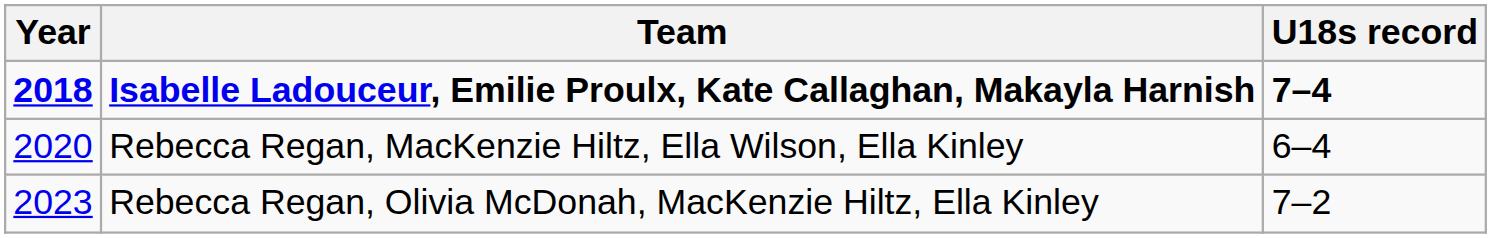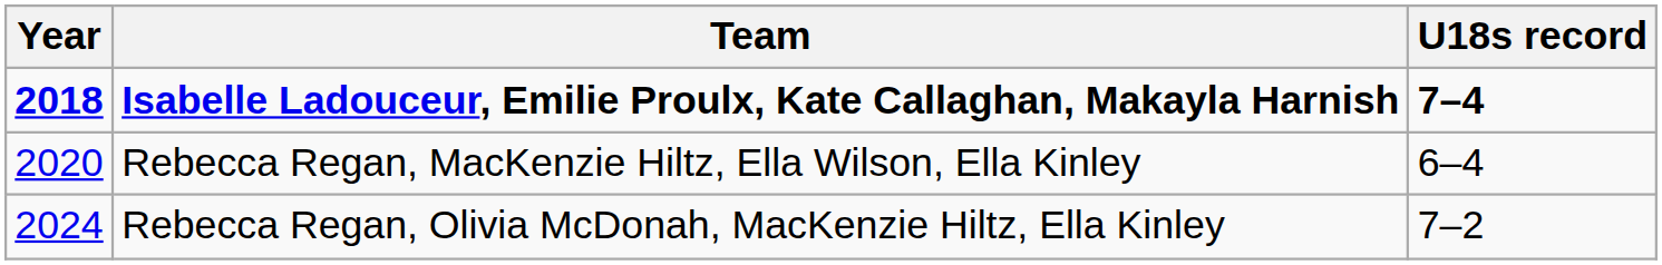 <table class="wikitable">
 <tr>
 <th>Year</th>
 <th>Team</th>
 <th>U18s record</th>
 </tr>
 <tr>
 <td><strong><a href='#'>2018</a></strong></td>
 <td><strong><a href='#'>Isabelle Ladouceur</a>, Emilie Proulx, Kate Callaghan, Makayla Harnish</strong></td>
 <td> <strong>7–4</strong></td>
 </tr>
 <tr>
 <td><a href='#'>2020</a></td>
 <td>Rebecca Regan, MacKenzie Hiltz, Ella Wilson, Ella Kinley</td>
 <td>6–4</td>
 </tr>
 <tr>
-<td><a href='#'>2023</a></td>
+<td><a href='#'>2024</a></td>
 <td>Rebecca Regan, Olivia McDonah, MacKenzie Hiltz, Ella Kinley</td>
 <td>7–2</td>
 </tr>
 </table>
